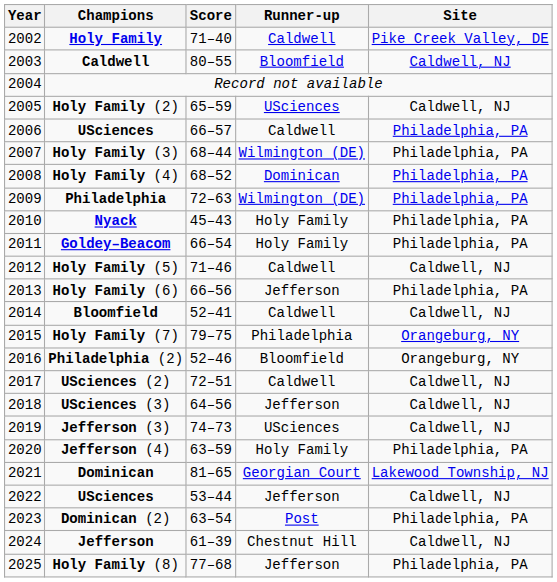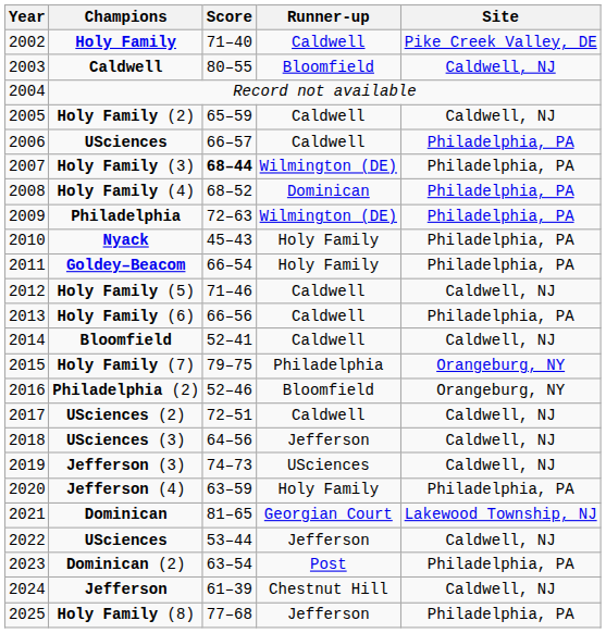 <table class="wikitable sortable">
 <tr>
 <th>Year</th>
 <th>Champions</th>
 <th>Score</th>
 <th>Runner-up</th>
 <th>Site</th>
 </tr>
 <tr align=center>
 <td>2002</td>
 <td><strong><a href='#'>Holy Family</a></strong></td>
 <td>71–40</td>
 <td><a href='#'>Caldwell</a></td>
 <td><a href='#'>Pike Creek Valley, DE</a></td>
 </tr>
 <tr align=center>
 <td>2003</td>
 <td><strong>Caldwell</strong></td>
 <td>80–55</td>
 <td><a href='#'>Bloomfield</a></td>
 <td><a href='#'>Caldwell, NJ</a></td>
 </tr>
 <tr align=center>
 <td>2004</td>
 <td colspan="4"><em>Record not available</em></td>
 </tr>
 <tr align=center>
 <td>2005</td>
 <td><strong>Holy Family</strong> (2)</td>
 <td>65–59</td>
-<td><a href='#'>USciences</a></td>
+<td>Caldwell</td>
 <td>Caldwell, NJ</td>
 </tr>
 <tr align=center>
 <td>2006</td>
 <td><strong>USciences</strong></td>
 <td>66–57</td>
 <td>Caldwell</td>
 <td><a href='#'>Philadelphia, PA</a></td>
 </tr>
 <tr align=center>
 <td>2007</td>
 <td><strong>Holy Family</strong> (3)</td>
-<td>68–44</td>
+<td><strong>68–44</strong></td>
 <td><a href='#'>Wilmington (DE)</a></td>
 <td>Philadelphia, PA</td>
 </tr>
 <tr align=center>
 <td>2008</td>
 <td><strong>Holy Family</strong> (4)</td>
 <td>68–52</td>
 <td><a href='#'>Dominican</a></td>
 <td><a href='#'>Philadelphia, PA</a></td>
 </tr>
 <tr align=center>
 <td>2009</td>
 <td><strong>Philadelphia</strong></td>
 <td>72–63</td>
 <td><a href='#'>Wilmington (DE)</a></td>
 <td><a href='#'>Philadelphia, PA</a></td>
 </tr>
 <tr align=center>
 <td>2010</td>
 <td><strong><a href='#'>Nyack</a></strong></td>
 <td>45–43</td>
 <td>Holy Family</td>
 <td>Philadelphia, PA</td>
 </tr>
 <tr align=center>
 <td>2011</td>
 <td><strong><a href='#'>Goldey–Beacom</a></strong></td>
 <td>66–54</td>
 <td>Holy Family</td>
 <td>Philadelphia, PA</td>
 </tr>
 <tr align=center>
 <td>2012</td>
 <td><strong>Holy Family</strong> (5)</td>
 <td>71–46</td>
 <td>Caldwell</td>
 <td>Caldwell, NJ</td>
 </tr>
 <tr align=center>
 <td>2013</td>
 <td><strong>Holy Family</strong> (6)</td>
 <td>66–56</td>
-<td>Jefferson</td>
+<td>Caldwell</td>
 <td>Philadelphia, PA</td>
 </tr>
 <tr align=center>
 <td>2014</td>
 <td><strong>Bloomfield</strong></td>
 <td>52–41</td>
 <td>Caldwell</td>
 <td>Caldwell, NJ</td>
 </tr>
 <tr align=center>
 <td>2015</td>
 <td><strong>Holy Family</strong> (7)</td>
 <td>79–75</td>
 <td>Philadelphia</td>
 <td><a href='#'>Orangeburg, NY</a></td>
 </tr>
 <tr align=center>
 <td>2016</td>
 <td><strong>Philadelphia</strong> (2)</td>
 <td>52–46</td>
 <td>Bloomfield</td>
 <td>Orangeburg, NY</td>
 </tr>
 <tr align=center>
 <td>2017</td>
 <td><strong>USciences</strong> (2)</td>
 <td>72–51</td>
 <td>Caldwell</td>
 <td>Caldwell, NJ</td>
 </tr>
 <tr align=center>
 <td>2018</td>
 <td><strong>USciences</strong> (3)</td>
 <td>64–56</td>
 <td>Jefferson</td>
 <td>Caldwell, NJ</td>
 </tr>
 <tr align=center>
 <td>2019</td>
 <td><strong>Jefferson</strong> (3)</td>
 <td>74–73</td>
 <td>USciences</td>
 <td>Caldwell, NJ</td>
 </tr>
 <tr align=center>
 <td>2020</td>
 <td><strong>Jefferson</strong> (4)</td>
 <td>63–59</td>
 <td>Holy Family</td>
 <td>Philadelphia, PA</td>
 </tr>
 <tr align=center>
 <td>2021</td>
 <td><strong>Dominican</strong></td>
 <td>81–65</td>
 <td><a href='#'>Georgian Court</a></td>
 <td><a href='#'>Lakewood Township, NJ</a></td>
 </tr>
 <tr align=center>
 <td>2022</td>
 <td><strong>USciences</strong></td>
 <td>53–44</td>
 <td>Jefferson</td>
 <td>Caldwell, NJ</td>
 </tr>
 <tr align=center>
 <td>2023</td>
 <td><strong>Dominican</strong> (2)</td>
 <td>63–54</td>
 <td><a href='#'>Post</a></td>
 <td>Philadelphia, PA</td>
 </tr>
 <tr align=center>
 <td>2024</td>
 <td><strong>Jefferson</strong></td>
 <td>61–39</td>
 <td>Chestnut Hill</td>
 <td>Caldwell, NJ</td>
 </tr>
 <tr align=center>
 <td>2025</td>
 <td><strong>Holy Family</strong> (8)</td>
 <td>77–68</td>
 <td>Jefferson</td>
 <td>Philadelphia, PA</td>
 </tr>
 </table>
